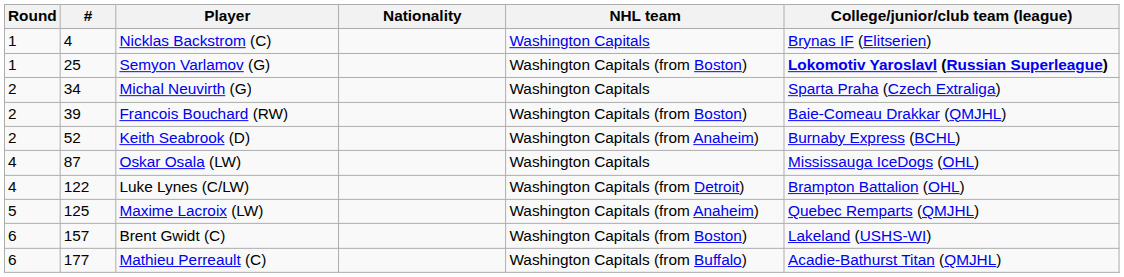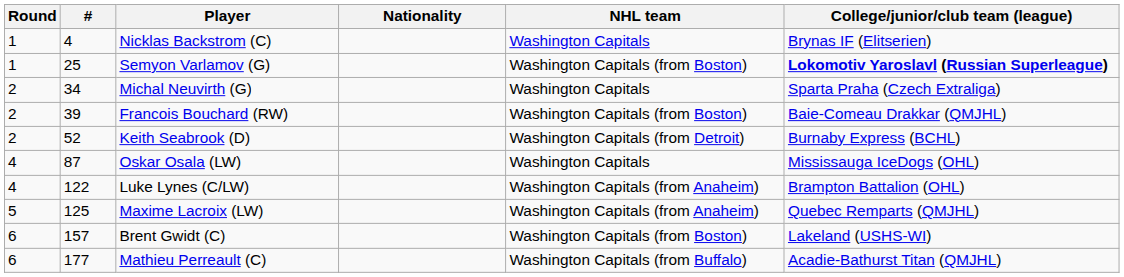 <table class="wikitable">
 <tr>
 <th bgcolor="#DDDDFF" width="5%">Round</th>
 <th bgcolor="#DDDDFF" width="5%">#</th>
 <th bgcolor="#DDDDFF" width="20%">Player</th>
 <th bgcolor="#DDDDFF" width="15%">Nationality</th>
 <th bgcolor="#DDDDFF" width="25.0%">NHL team</th>
 <th bgcolor="#DDDDFF" width="100.0%">College/junior/club team (league)</th>
 </tr>
 <tr>
 <td>1</td>
 <td>4</td>
 <td><a href='#'>Nicklas Backstrom</a> (C)</td>
 <td></td>
 <td><a href='#'>Washington Capitals</a></td>
 <td><a href='#'>Brynas IF</a> (<a href='#'>Elitserien</a>)</td>
 </tr>
 <tr>
 <td>1</td>
 <td>25</td>
 <td><a href='#'>Semyon Varlamov</a> (G)</td>
 <td></td>
 <td>Washington Capitals (from <a href='#'>Boston</a>)</td>
 <td><strong><a href='#'>Lokomotiv Yaroslavl</a> (<a href='#'>Russian Superleague</a>)</strong></td>
 </tr>
 <tr>
 <td>2</td>
 <td>34</td>
 <td><a href='#'>Michal Neuvirth</a> (G)</td>
 <td></td>
 <td>Washington Capitals</td>
 <td><a href='#'>Sparta Praha</a> (<a href='#'>Czech Extraliga</a>)</td>
 </tr>
 <tr>
 <td>2</td>
 <td>39</td>
 <td><a href='#'>Francois Bouchard</a> (RW)</td>
 <td></td>
 <td>Washington Capitals (from <a href='#'>Boston</a>)</td>
 <td><a href='#'>Baie-Comeau Drakkar</a> (<a href='#'>QMJHL</a>)</td>
 </tr>
 <tr>
 <td>2</td>
 <td>52</td>
 <td><a href='#'>Keith Seabrook</a> (D)</td>
 <td></td>
-<td>Washington Capitals (from <a href='#'>Anaheim</a>)</td>
+<td>Washington Capitals (from <a href='#'>Detroit</a>)</td>
 <td><a href='#'>Burnaby Express</a> (<a href='#'>BCHL</a>)</td>
 </tr>
 <tr>
 <td>4</td>
 <td>87</td>
 <td><a href='#'>Oskar Osala</a> (LW)</td>
 <td></td>
 <td>Washington Capitals</td>
 <td><a href='#'>Mississauga IceDogs</a> (<a href='#'>OHL</a>)</td>
 </tr>
 <tr>
 <td>4</td>
 <td>122</td>
 <td>Luke Lynes (C/LW)</td>
 <td></td>
-<td>Washington Capitals (from <a href='#'>Detroit</a>)</td>
+<td>Washington Capitals (from <a href='#'>Anaheim</a>)</td>
 <td><a href='#'>Brampton Battalion</a> (<a href='#'>OHL</a>)</td>
 </tr>
 <tr>
 <td>5</td>
 <td>125</td>
 <td><a href='#'>Maxime Lacroix</a> (LW)</td>
 <td></td>
 <td>Washington Capitals (from <a href='#'>Anaheim</a>)</td>
 <td><a href='#'>Quebec Remparts</a> (<a href='#'>QMJHL</a>)</td>
 </tr>
 <tr>
 <td>6</td>
 <td>157</td>
 <td>Brent Gwidt (C)</td>
 <td></td>
 <td>Washington Capitals (from <a href='#'>Boston</a>)</td>
 <td><a href='#'>Lakeland</a> (<a href='#'>USHS-WI</a>)</td>
 </tr>
 <tr>
 <td>6</td>
 <td>177</td>
 <td><a href='#'>Mathieu Perreault</a> (C)</td>
 <td></td>
 <td>Washington Capitals (from <a href='#'>Buffalo</a>)</td>
 <td><a href='#'>Acadie-Bathurst Titan</a> (<a href='#'>QMJHL</a>)</td>
 </tr>
 </table>
